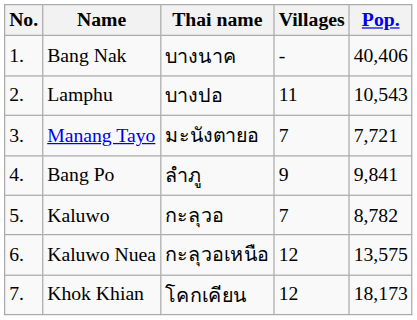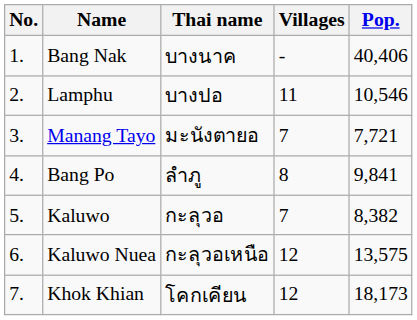 <table class="wikitable">
 <tr>
 <th>No.</th>
 <th>Name</th>
 <th>Thai name</th>
 <th>Villages</th>
 <th><a href='#'>Pop.</a></th>
 </tr>
 <tr>
 <td>1.</td>
 <td>Bang Nak</td>
 <td>บางนาค</td>
 <td>-</td>
 <td>40,406</td>
 </tr>
 <tr>
 <td>2.</td>
 <td>Lamphu</td>
 <td>บางปอ</td>
 <td>11</td>
-<td>10,543</td>
+<td>10,546</td>
 </tr>
 <tr>
 <td>3.</td>
 <td><a href='#'>Manang Tayo</a></td>
 <td>มะนังตายอ</td>
 <td>7</td>
 <td>7,721</td>
 </tr>
 <tr>
 <td>4.</td>
 <td>Bang Po</td>
 <td>ลำภู</td>
-<td>9</td>
+<td>8</td>
 <td>9,841</td>
 </tr>
 <tr>
 <td>5.</td>
 <td>Kaluwo</td>
 <td>กะลุวอ</td>
 <td>7</td>
-<td>8,782</td>
+<td>8,382</td>
 </tr>
 <tr>
 <td>6.</td>
 <td>Kaluwo Nuea</td>
 <td>กะลุวอเหนือ</td>
 <td>12</td>
 <td>13,575</td>
 </tr>
 <tr>
 <td>7.</td>
 <td>Khok Khian</td>
 <td>โคกเคียน</td>
 <td>12</td>
 <td>18,173</td>
 </tr>
 </table>
